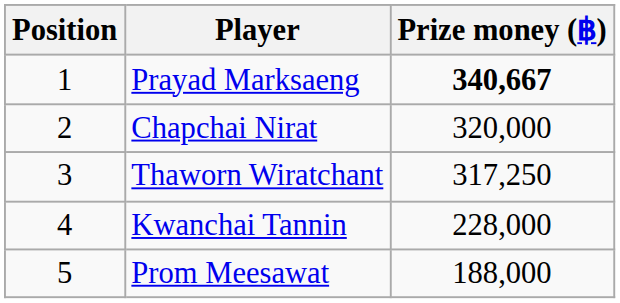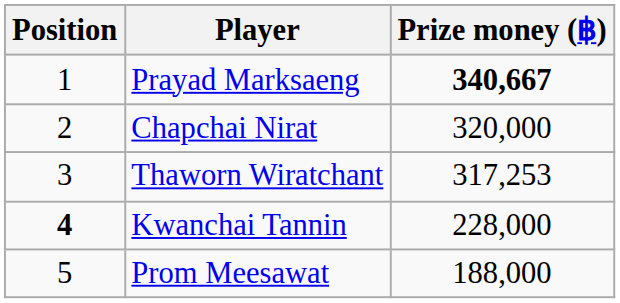 <table class=wikitable>
 <tr>
 <th>Position</th>
 <th>Player</th>
 <th>Prize money (<a href='#'>฿</a>)</th>
 </tr>
 <tr>
 <td align=center>1</td>
 <td> <a href='#'>Prayad Marksaeng</a></td>
 <td align=center><strong>340,667</strong></td>
 </tr>
 <tr>
 <td align=center>2</td>
 <td> <a href='#'>Chapchai Nirat</a></td>
 <td align=center>320,000</td>
 </tr>
 <tr>
 <td align=center>3</td>
 <td> <a href='#'>Thaworn Wiratchant</a></td>
-<td align=center>317,250</td>
+<td align=center>317,253</td>
 </tr>
 <tr>
-<td align=center>4</td>
+<td align=center><strong>4</strong></td>
 <td> <a href='#'>Kwanchai Tannin</a></td>
 <td align=center>228,000</td>
 </tr>
 <tr>
 <td align=center>5</td>
 <td> <a href='#'>Prom Meesawat</a></td>
 <td align=center>188,000</td>
 </tr>
 </table>
